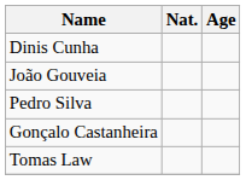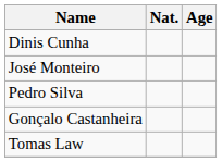 <table class="wikitable">
 <tr>
 <th>Name</th>
 <th>Nat.</th>
 <th>Age</th>
 </tr>
 <tr>
 <td>Dinis Cunha</td>
 <td></td>
 <td></td>
 </tr>
 <tr>
-<td>João Gouveia</td>
+<td>José Monteiro</td>
 <td></td>
 <td></td>
 </tr>
 <tr>
 <td>Pedro Silva</td>
 <td></td>
 <td></td>
 </tr>
 <tr>
 <td>Gonçalo Castanheira</td>
 <td></td>
 <td></td>
 </tr>
 <tr>
 <td>Tomas Law</td>
 <td></td>
 <td></td>
 </tr>
 <tr>
 </tr>
 </table>
